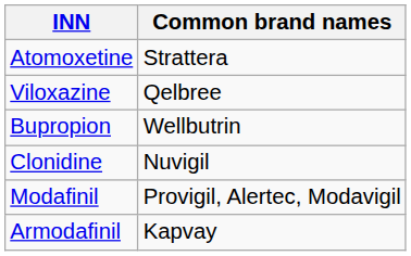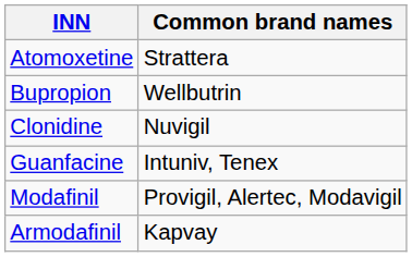 <table class="wikitable">
 <tr>
 <th><a href='#'>INN</a></th>
 <th>Common brand names</th>
 </tr>
 <tr>
 <td><a href='#'>Atomoxetine</a></td>
 <td>Strattera</td>
 </tr>
 <tr>
-<td><a href='#'>Viloxazine</a></td>
-<td>Qelbree</td>
-</tr>
-<tr>
 <td><a href='#'>Bupropion</a></td>
 <td>Wellbutrin</td>
 </tr>
 <tr>
 <td><a href='#'>Clonidine</a></td>
 <td>Nuvigil</td>
+</tr>
+<tr>
+<td><a href='#'>Guanfacine</a></td>
+<td>Intuniv, Tenex</td>
 </tr>
 <tr>
 <td><a href='#'>Modafinil</a></td>
 <td>Provigil, Alertec, Modavigil</td>
 </tr>
 <tr>
 <td><a href='#'>Armodafinil</a></td>
 <td>Kapvay</td>
 </tr>
 </table>
